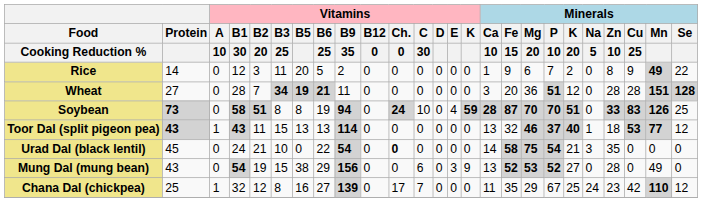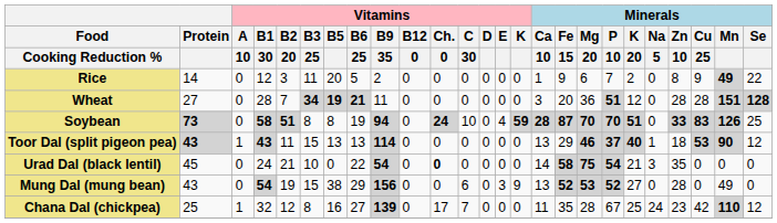 <table class="wikitable sortable collapsible">
 <tr>
 <th colspan=2></th>
 <th style="background: lightpink" colspan=13>Vitamins</th>
 <th style="background: lightblue" colspan=10>Minerals</th>
 </tr>
 <tr>
 <th>Food</th>
 <th>Protein</th>
 <th>A</th>
 <th>B1</th>
 <th>B2</th>
 <th>B3</th>
 <th>B5</th>
 <th>B6</th>
 <th>B9</th>
 <th>B12</th>
 <th>Ch.</th>
 <th>C</th>
 <th>D</th>
 <th>E</th>
 <th>K</th>
 <th>Ca</th>
 <th>Fe</th>
 <th>Mg</th>
 <th>P</th>
 <th>K</th>
 <th>Na</th>
 <th>Zn</th>
 <th>Cu</th>
 <th>Mn</th>
 <th>Se</th>
 </tr>
 <tr>
 <th>Cooking Reduction %</th>
 <th></th>
 <th>10   </th>
 <th>30      </th>
 <th>20   </th>
 <th>25   </th>
 <th></th>
 <th>25   </th>
 <th>35   </th>
 <th>0    </th>
 <th>0      </th>
 <th>30   </th>
 <th></th>
 <th></th>
 <th></th>
 <th>10    </th>
 <th>15     </th>
 <th>20    </th>
 <th>10   </th>
 <th>20   </th>
 <th>5   </th>
 <th>10   </th>
 <th>25   </th>
 <th></th>
 <th></th>
 </tr>
 <tr>
 <th style="background: khaki">Rice</th>
 <td>14</td>
 <td>0</td>
 <td>12</td>
 <td>3</td>
 <td>11</td>
 <td>20</td>
 <td>5</td>
 <td>2</td>
 <td>0</td>
 <td>0</td>
 <td>0</td>
 <td>0</td>
 <td>0</td>
 <td>0</td>
 <td>1</td>
 <td>9</td>
 <td>6</td>
 <td>7</td>
 <td>2</td>
 <td>0</td>
 <td>8</td>
 <td>9</td>
 <td style="background: lightGray"><strong>49</strong></td>
 <td>22</td>
 </tr>
 <tr>
 <th style="background: khaki">Wheat</th>
 <td>27</td>
 <td>0</td>
 <td>28</td>
 <td>7</td>
 <td style="background: lightGray"><strong>34</strong></td>
 <td style="background: lightGray"><strong>19</strong></td>
 <td style="background: lightGray"><strong>21</strong></td>
 <td>11</td>
 <td>0</td>
 <td>0</td>
 <td>0</td>
 <td>0</td>
 <td>0</td>
 <td>0</td>
 <td>3</td>
 <td>20</td>
 <td>36</td>
 <td style="background: lightGray"><strong>51</strong></td>
 <td>12</td>
 <td>0</td>
 <td>28</td>
 <td>28</td>
 <td style="background: lightGray"><strong>151</strong></td>
 <td style="background: lightGray"><strong>128</strong></td>
 </tr>
 <tr>
 <th style="background: khaki">Soybean</th>
 <td style="background: lightGray"><strong>73</strong></td>
 <td>0</td>
 <td style="background: lightGray"><strong>58</strong></td>
 <td style="background: lightGray"><strong>51</strong></td>
 <td>8</td>
 <td>8</td>
 <td>19</td>
 <td style="background: lightGray"><strong>94</strong></td>
 <td>0</td>
 <td style="background: lightGray"><strong>24</strong></td>
 <td>10</td>
 <td>0</td>
 <td>4</td>
 <td style="background: lightGray"><strong>59</strong></td>
 <td style="background: lightGray"><strong>28</strong></td>
 <td style="background: lightGray"><strong>87</strong></td>
 <td style="background: lightGray"><strong>70</strong></td>
 <td style="background: lightGray"><strong>70</strong></td>
 <td style="background: lightGray"><strong>51</strong></td>
 <td>0</td>
 <td style="background: lightGray"><strong>33</strong></td>
 <td style="background: lightGray"><strong>83</strong></td>
 <td style="background: lightGray"><strong>126</strong></td>
 <td>25</td>
 </tr>
 <tr>
 <th style="background: khaki">Toor Dal (split pigeon pea)</th>
 <td style="background: lightGray"><strong>43</strong></td>
 <td>1</td>
 <td style="background: lightGray"><strong>43</strong></td>
 <td>11</td>
 <td>15</td>
 <td>13</td>
 <td>13</td>
 <td style="background: lightGray"><strong>114</strong></td>
 <td>0</td>
 <td>0</td>
 <td>0</td>
 <td>0</td>
 <td>0</td>
 <td>0</td>
 <td>13</td>
-<td>32</td>
+<td>29</td>
 <td style="background: lightGray"><strong>46</strong></td>
 <td style="background: lightGray"><strong>37</strong></td>
 <td style="background: lightGray"><strong>40</strong></td>
 <td>1</td>
 <td>18</td>
 <td style="background: lightGray"><strong>53</strong></td>
-<td style="background: lightGray"><strong>77</strong></td>
+<td style="background: lightGray"><strong>90</strong></td>
 <td>12</td>
 </tr>
 <tr>
 <th style="background: khaki">Urad Dal (black lentil)</th>
 <td>45</td>
 <td>0</td>
 <td>24</td>
 <td>21</td>
 <td>10</td>
 <td>0</td>
 <td>22</td>
 <td style="background: lightGray"><strong>54</strong></td>
 <td>0</td>
 <td><strong>0</strong></td>
 <td>0</td>
 <td>0</td>
 <td>0</td>
 <td>0</td>
 <td>14</td>
 <td style="background: lightGray"><strong>58</strong></td>
 <td style="background: lightGray"><strong>75</strong></td>
 <td style="background: lightGray"><strong>54</strong></td>
 <td>21</td>
 <td>3</td>
 <td>35</td>
 <td>0</td>
 <td>0</td>
 <td>0</td>
 </tr>
 <tr>
 <th style="background: khaki">Mung Dal (mung bean)</th>
 <td>43</td>
 <td>0</td>
 <td style="background: lightGray"><strong>54</strong></td>
 <td>19</td>
 <td>15</td>
 <td>38</td>
 <td>29</td>
 <td style="background: lightGray"><strong>156</strong></td>
 <td>0</td>
 <td>0</td>
 <td>6</td>
 <td>0</td>
 <td>3</td>
 <td>9</td>
 <td>13</td>
 <td style="background: lightGray"><strong>52</strong></td>
 <td style="background: lightGray"><strong>53</strong></td>
 <td style="background: lightGray"><strong>52</strong></td>
 <td>27</td>
 <td>0</td>
 <td>28</td>
 <td>0</td>
 <td>49</td>
 <td>0</td>
 </tr>
 <tr>
 <th style="background: khaki">Chana Dal (chickpea)</th>
 <td>25</td>
 <td>1</td>
 <td>32</td>
 <td>12</td>
 <td>8</td>
 <td>16</td>
 <td>27</td>
 <td style="background: lightGray"><strong>139</strong></td>
 <td>0</td>
 <td>17</td>
 <td>7</td>
 <td>0</td>
 <td>0</td>
 <td>0</td>
 <td>11</td>
 <td>35</td>
-<td>29</td>
+<td>28</td>
 <td>67</td>
 <td>25</td>
 <td>24</td>
 <td>23</td>
 <td>42</td>
 <td style="background: lightGray"><strong>110</strong></td>
 <td>12</td>
 </tr>
 <tr>
 </tr>
 </table>
